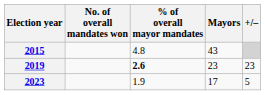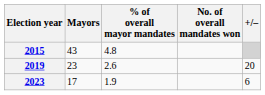 <table class="wikitable">
 <tr>
 <th>Election year</th>
+<th>Mayors</th>
+<th>% of<br>overall<br>mayor mandates</th>
 <th>No. of<br>overall<br>mandates won</th>
-<th>% of<br>overall<br>mayor mandates</th>
-<th>Mayors</th>
 <th>+/–</th>
 </tr>
 <tr>
 <th><a href='#'>2015</a></th>
+<td>43</td>
+<td>4.8</td>
 <td></td>
-<td>4.8</td>
-<td>43</td>
 <td bgcolor="lightgrey"></td>
 </tr>
 <tr>
 <th><a href='#'>2019</a></th>
+<td>23</td>
+<td>2.6</td>
 <td></td>
-<td><strong>2.6</strong></td>
-<td>23</td>
-<td> 23</td>
+<td> 20</td>
 </tr>
 <tr>
 <th><a href='#'>2023</a></th>
+<td>17</td>
+<td>1.9</td>
 <td></td>
-<td>1.9</td>
-<td>17</td>
-<td> 5</td>
+<td> 6</td>
 </tr>
 </table>
